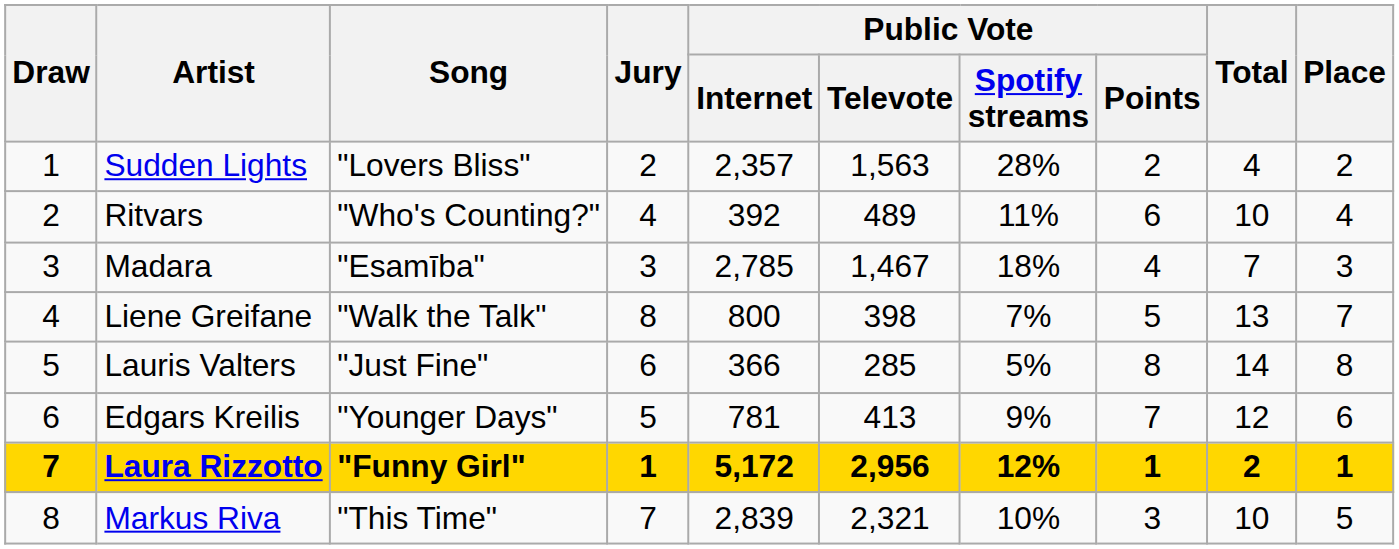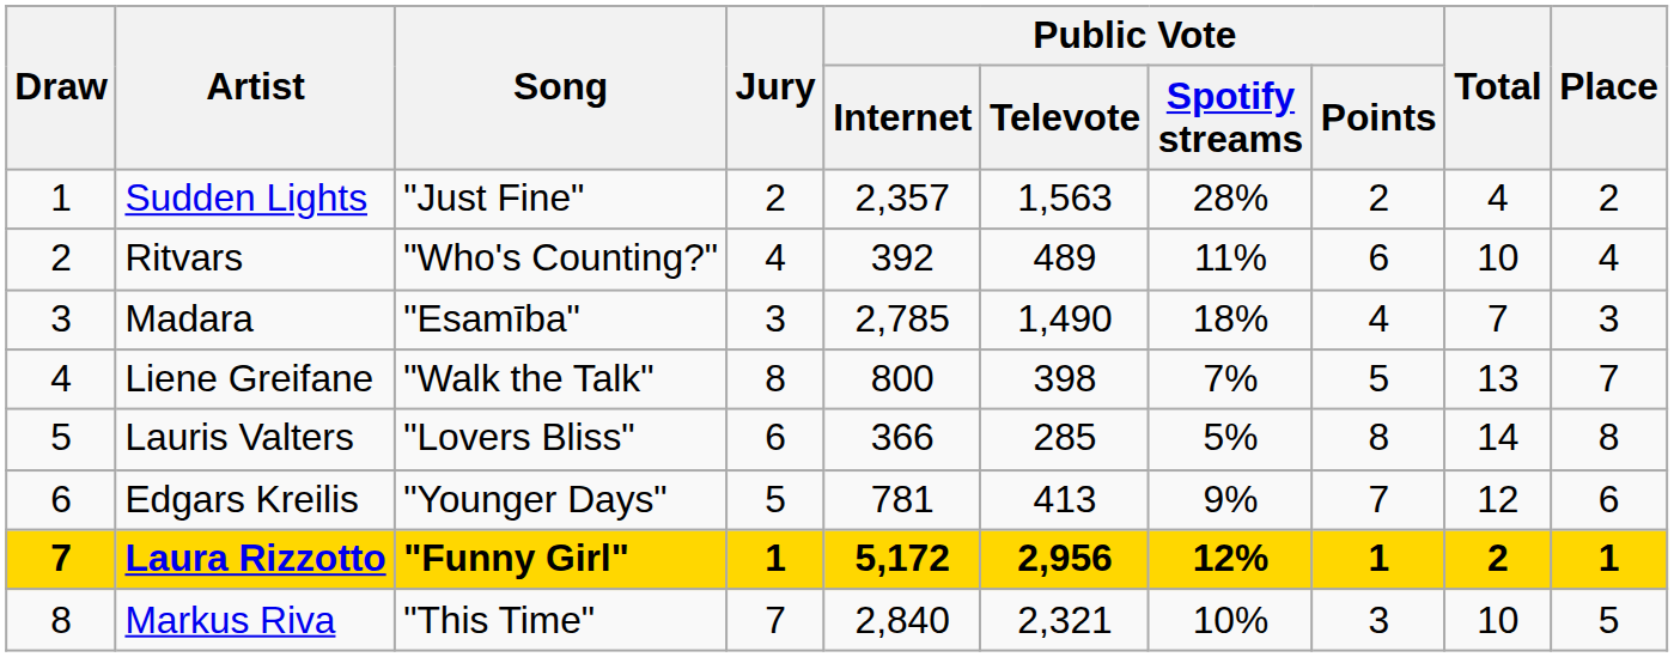 <table class="sortable wikitable" style="margin: 1em auto 1em auto; text-align:center;">
 <tr>
 <th rowspan="2">Draw</th>
 <th rowspan="2">Artist</th>
 <th rowspan="2">Song</th>
 <th rowspan="2">Jury</th>
 <th colspan="4">Public Vote</th>
 <th rowspan="2">Total</th>
 <th rowspan="2">Place</th>
 </tr>
 <tr>
 <th>Internet</th>
 <th>Televote</th>
 <th><a href='#'>Spotify</a><br>streams</th>
 <th>Points</th>
 </tr>
 <tr>
 <td>1</td>
 <td align="left"><a href='#'>Sudden Lights</a></td>
-<td align="left">"Lovers Bliss"</td>
+<td align="left">"Just Fine"</td>
 <td>2</td>
 <td>2,357</td>
 <td>1,563</td>
 <td>28%</td>
 <td>2</td>
 <td>4</td>
 <td>2</td>
 </tr>
 <tr>
 <td>2</td>
 <td align="left">Ritvars</td>
 <td align="left">"Who's Counting?"</td>
 <td>4</td>
 <td>392</td>
 <td>489</td>
 <td>11%</td>
 <td>6</td>
 <td>10</td>
 <td>4</td>
 </tr>
 <tr>
 <td>3</td>
 <td align="left">Madara</td>
 <td align="left">"Esamība"</td>
 <td>3</td>
 <td>2,785</td>
-<td>1,467</td>
+<td>1,490</td>
 <td>18%</td>
 <td>4</td>
 <td>7</td>
 <td>3</td>
 </tr>
 <tr>
 <td>4</td>
 <td align="left">Liene Greifane</td>
 <td align="left">"Walk the Talk"</td>
 <td>8</td>
 <td>800</td>
 <td>398</td>
 <td>7%</td>
 <td>5</td>
 <td>13</td>
 <td>7</td>
 </tr>
 <tr>
 <td>5</td>
 <td align="left">Lauris Valters</td>
-<td align="left">"Just Fine"</td>
+<td align="left">"Lovers Bliss"</td>
 <td>6</td>
 <td>366</td>
 <td>285</td>
 <td>5%</td>
 <td>8</td>
 <td>14</td>
 <td>8</td>
 </tr>
 <tr>
 <td>6</td>
 <td align="left">Edgars Kreilis</td>
 <td align="left">"Younger Days"</td>
 <td>5</td>
 <td>781</td>
 <td>413</td>
 <td>9%</td>
 <td>7</td>
 <td>12</td>
 <td>6</td>
 </tr>
 <tr style="font-weight:bold; background:gold;">
 <td>7</td>
 <td align="left"><a href='#'>Laura Rizzotto</a></td>
 <td align="left">"Funny Girl"</td>
 <td>1</td>
 <td>5,172</td>
 <td>2,956</td>
 <td>12%</td>
 <td>1</td>
 <td>2</td>
 <td>1</td>
 </tr>
 <tr>
 <td>8</td>
 <td align="left"><a href='#'>Markus Riva</a></td>
 <td align="left">"This Time"</td>
 <td>7</td>
-<td>2,839</td>
+<td>2,840</td>
 <td>2,321</td>
 <td>10%</td>
 <td>3</td>
 <td>10</td>
 <td>5</td>
 </tr>
 </table>
